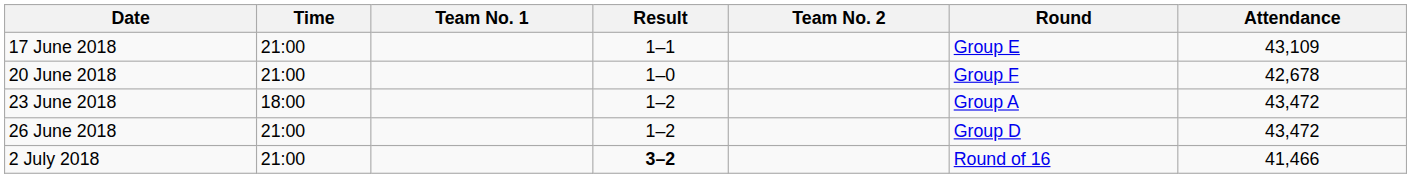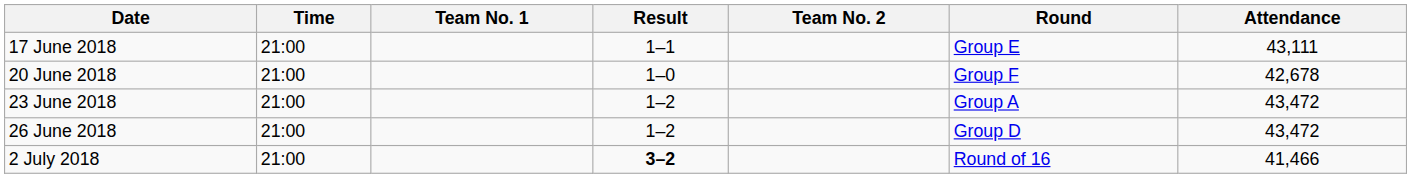 <table class="wikitable" style="text-align:left; width:100%;">
 <tr>
 <th>Date</th>
 <th>Time</th>
 <th>Team No. 1</th>
 <th>Result</th>
 <th>Team No. 2</th>
 <th>Round</th>
 <th>Attendance</th>
 </tr>
 <tr>
 <td>17 June 2018</td>
 <td>21:00</td>
 <td></td>
 <td style="text-align:center;">1–1</td>
 <td></td>
 <td><a href='#'>Group E</a></td>
-<td style="text-align:center;">43,109</td>
+<td style="text-align:center;">43,111</td>
 </tr>
 <tr>
 <td>20 June 2018</td>
 <td>21:00</td>
 <td></td>
 <td style="text-align:center;">1–0</td>
 <td></td>
 <td><a href='#'>Group F</a></td>
 <td style="text-align:center;">42,678</td>
 </tr>
 <tr>
 <td>23 June 2018</td>
-<td>18:00</td>
+<td>21:00</td>
 <td></td>
 <td style="text-align:center;">1–2</td>
 <td></td>
 <td><a href='#'>Group A</a></td>
 <td style="text-align:center;">43,472</td>
 </tr>
 <tr>
 <td>26 June 2018</td>
 <td>21:00</td>
 <td></td>
 <td style="text-align:center;">1–2</td>
 <td></td>
 <td><a href='#'>Group D</a></td>
 <td style="text-align:center;">43,472</td>
 </tr>
 <tr>
 <td>2 July 2018</td>
 <td>21:00</td>
 <td></td>
 <td style="text-align:center;"><strong>3–2</strong></td>
 <td></td>
 <td><a href='#'>Round of 16</a></td>
 <td style="text-align:center;">41,466</td>
 </tr>
 </table>
